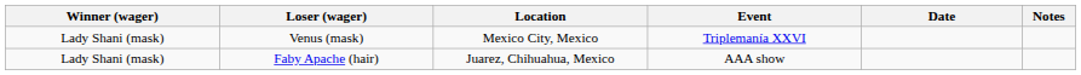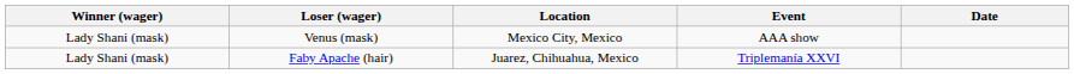 <table class="wikitable sortable" width=100%  style="text-align: center">
 <tr>
 <th width=20% scope="col">Winner (wager)</th>
 <th width=20% scope="col">Loser (wager)</th>
 <th width=20% scope="col">Location</th>
 <th width=20% scope="col">Event</th>
 <th width=15% scope="col">Date</th>
-<th class="unsortable" width=5% scope="col">Notes</th>
 </tr>
 <tr>
 <td>Lady Shani (mask)</td>
 <td>Venus (mask)</td>
 <td>Mexico City, Mexico</td>
-<td><a href='#'>Triplemanía XXVI</a></td>
-<td></td>
+<td>AAA show</td>
 <td></td>
 </tr>
 <tr>
 <td>Lady Shani (mask)</td>
 <td><a href='#'>Faby Apache</a> (hair)</td>
 <td>Juarez, Chihuahua, Mexico</td>
-<td>AAA show</td>
-<td></td>
+<td><a href='#'>Triplemanía XXVI</a></td>
 <td></td>
 </tr>
 </table>
